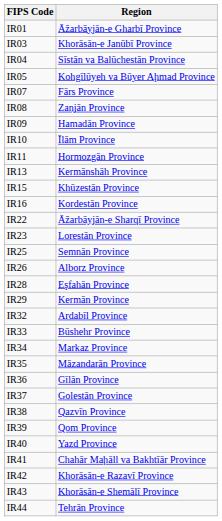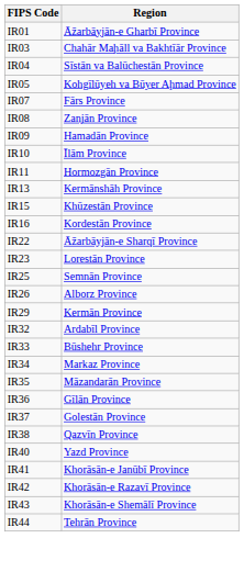 <table class="wikitable">
 <tr>
 <th>FIPS Code</th>
 <th>Region</th>
 </tr>
 <tr>
 <td>IR01</td>
 <td><a href='#'>Āz̄arbāyjān-e Gharbī Province</a></td>
 </tr>
 <tr>
 <td>IR03</td>
-<td><a href='#'>Khorāsān-e Janūbī Province</a></td>
+<td><a href='#'>Chahār Maḩāll va Bakhtīār Province</a></td>
 </tr>
 <tr>
 <td>IR04</td>
 <td><a href='#'>Sīstān va Balūchestān Province</a></td>
 </tr>
 <tr>
 <td>IR05</td>
 <td><a href='#'>Kohgīlūyeh va Būyer Aḩmad Province</a></td>
 </tr>
 <tr>
 <td>IR07</td>
 <td><a href='#'>Fārs Province</a></td>
 </tr>
 <tr>
 <td>IR08</td>
 <td><a href='#'>Zanjān Province</a></td>
 </tr>
 <tr>
 <td>IR09</td>
 <td><a href='#'>Hamadān Province</a></td>
 </tr>
 <tr>
 <td>IR10</td>
 <td><a href='#'>Īlām Province</a></td>
 </tr>
 <tr>
 <td>IR11</td>
 <td><a href='#'>Hormozgān Province</a></td>
 </tr>
 <tr>
 <td>IR13</td>
 <td><a href='#'>Kermānshāh Province</a></td>
 </tr>
 <tr>
 <td>IR15</td>
 <td><a href='#'>Khūzestān Province</a></td>
 </tr>
 <tr>
 <td>IR16</td>
 <td><a href='#'>Kordestān Province</a></td>
 </tr>
 <tr>
 <td>IR22</td>
 <td><a href='#'>Āz̄arbāyjān-e Sharqī Province</a></td>
 </tr>
 <tr>
 <td>IR23</td>
 <td><a href='#'>Lorestān Province</a></td>
 </tr>
 <tr>
 <td>IR25</td>
 <td><a href='#'>Semnān Province</a></td>
 </tr>
 <tr>
 <td>IR26</td>
 <td><a href='#'>Alborz Province</a></td>
 </tr>
 <tr>
-<td>IR28</td>
-<td><a href='#'>Eşfahān Province</a></td>
-</tr>
-<tr>
 <td>IR29</td>
 <td><a href='#'>Kermān Province</a></td>
 </tr>
 <tr>
 <td>IR32</td>
 <td><a href='#'>Ardabīl Province</a></td>
 </tr>
 <tr>
 <td>IR33</td>
 <td><a href='#'>Būshehr Province</a></td>
 </tr>
 <tr>
 <td>IR34</td>
 <td><a href='#'>Markaz Province</a></td>
 </tr>
 <tr>
 <td>IR35</td>
 <td><a href='#'>Māzandarān Province</a></td>
 </tr>
 <tr>
 <td>IR36</td>
 <td><a href='#'>Gīlān Province</a></td>
 </tr>
 <tr>
 <td>IR37</td>
 <td><a href='#'>Golestān Province</a></td>
 </tr>
 <tr>
 <td>IR38</td>
 <td><a href='#'>Qazvīn Province</a></td>
 </tr>
 <tr>
-<td>IR39</td>
-<td><a href='#'>Qom Province</a></td>
-</tr>
-<tr>
 <td>IR40</td>
 <td><a href='#'>Yazd Province</a></td>
 </tr>
 <tr>
 <td>IR41</td>
-<td><a href='#'>Chahār Maḩāll va Bakhtīār Province</a></td>
+<td><a href='#'>Khorāsān-e Janūbī Province</a></td>
 </tr>
 <tr>
 <td>IR42</td>
 <td><a href='#'>Khorāsān-e Razavī Province</a></td>
 </tr>
 <tr>
 <td>IR43</td>
 <td><a href='#'>Khorāsān-e Shemālī Province</a></td>
 </tr>
 <tr>
 <td>IR44</td>
 <td><a href='#'>Tehrān Province</a></td>
 </tr>
 </table>
